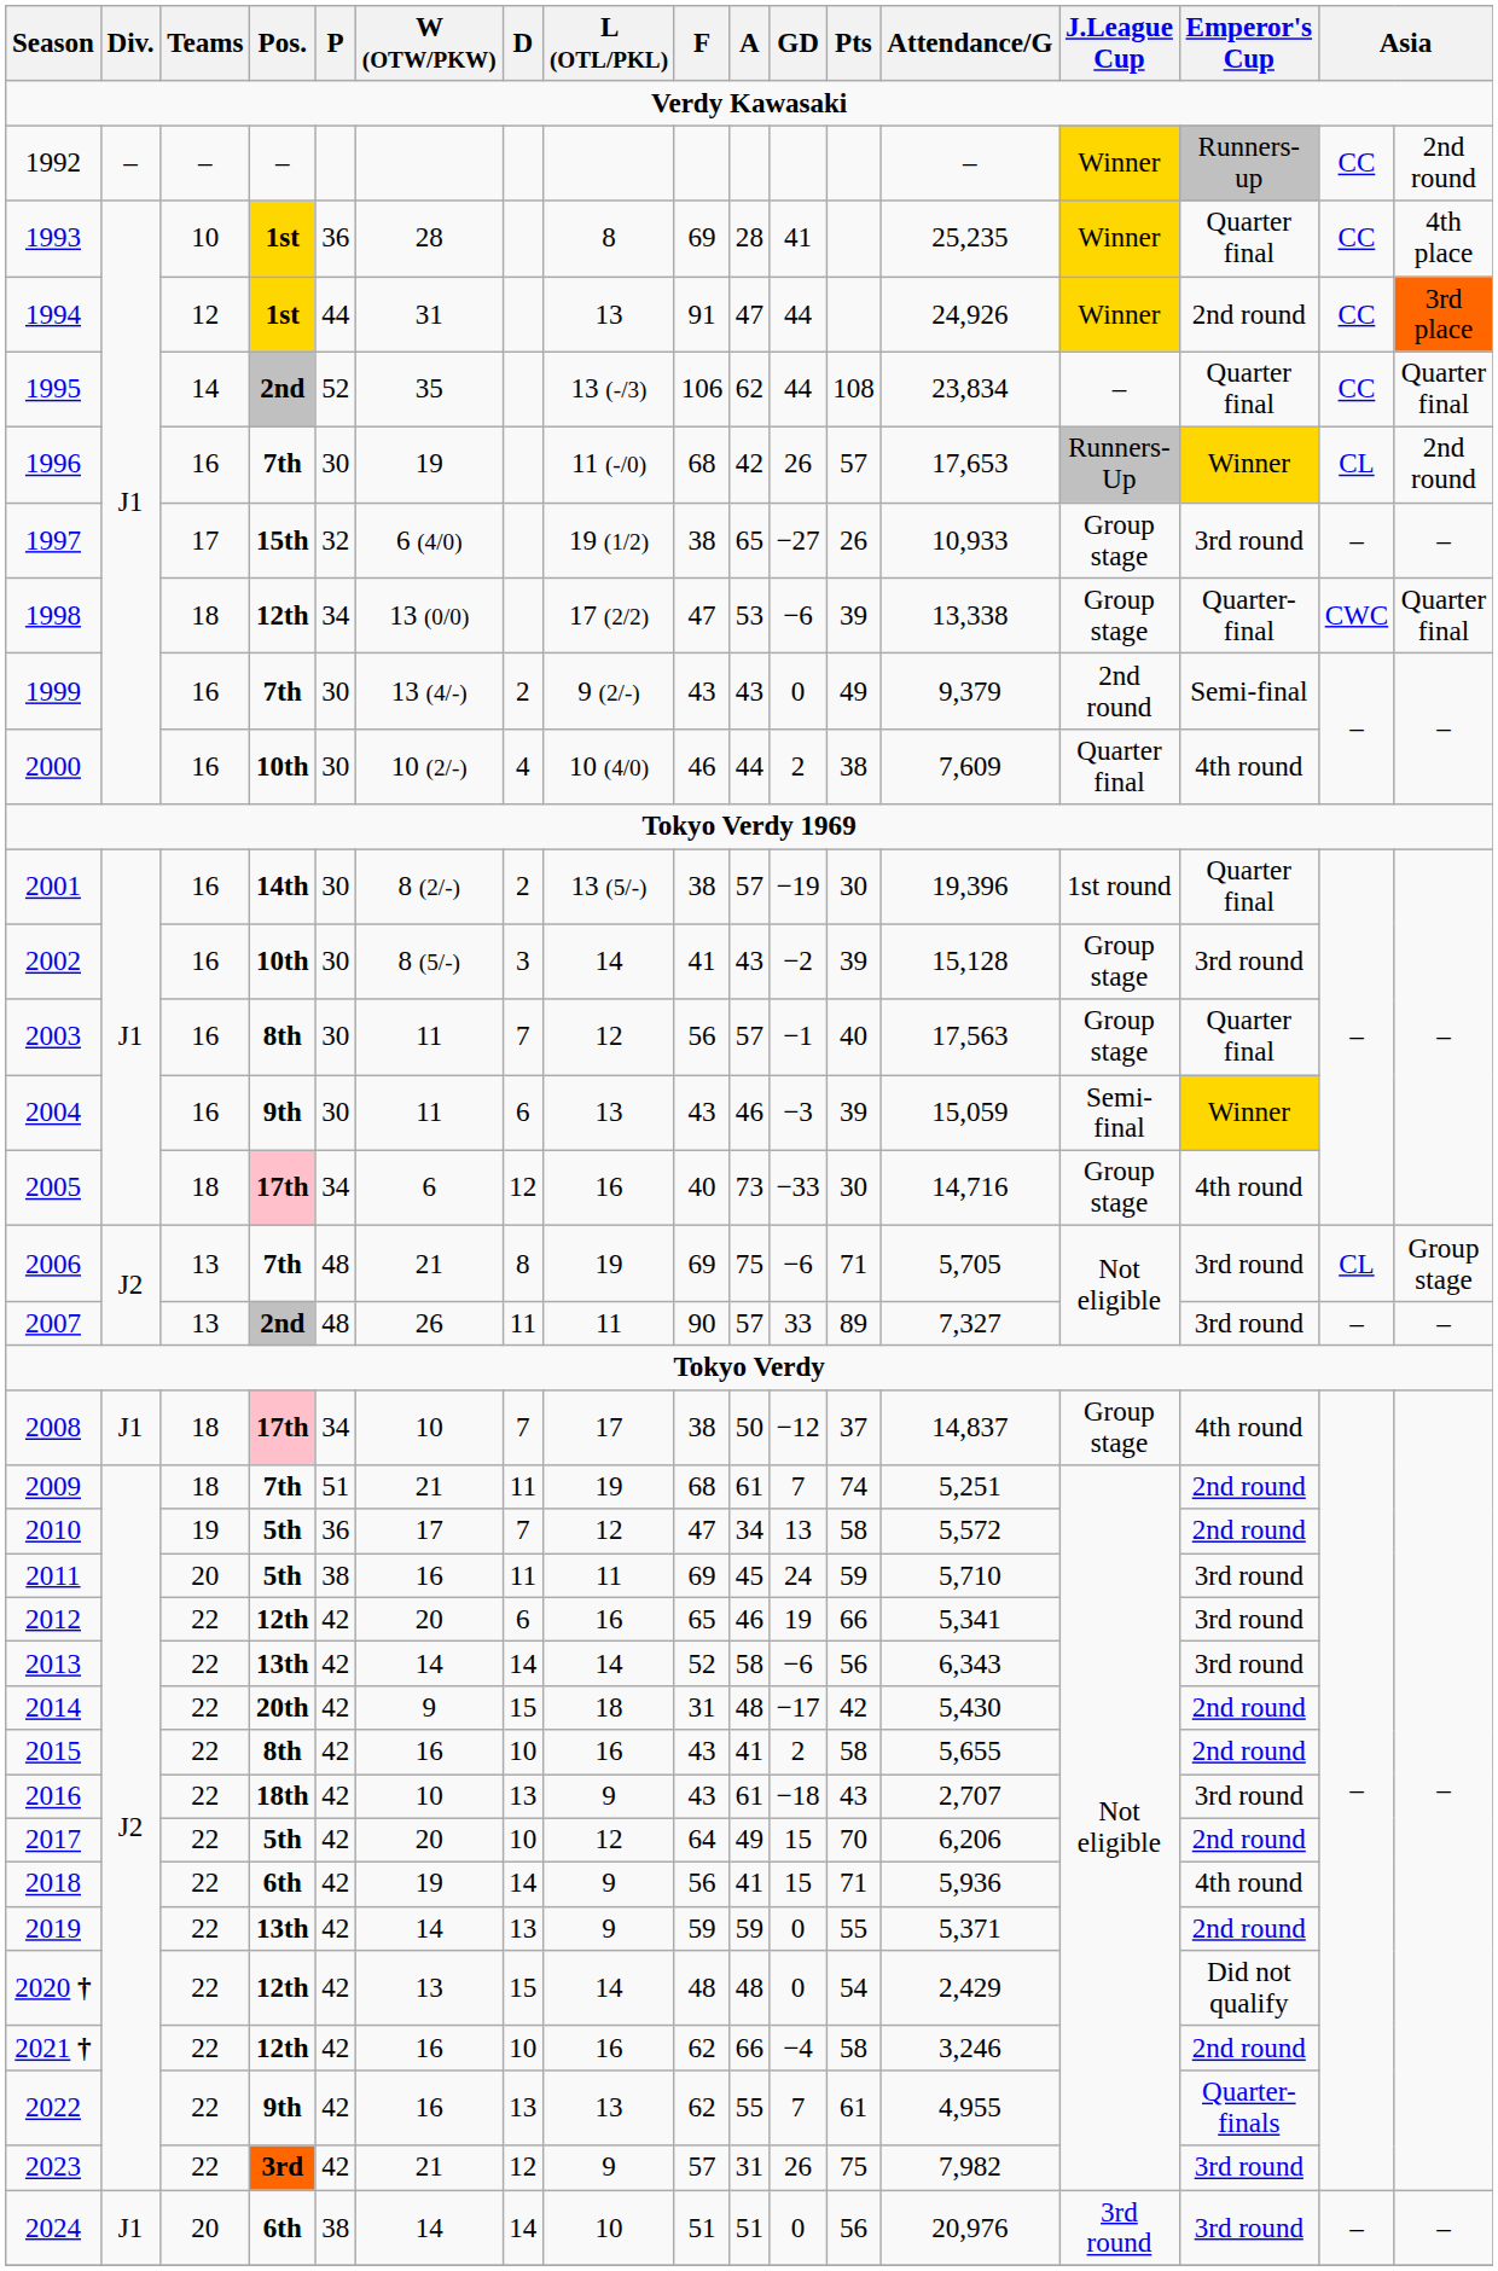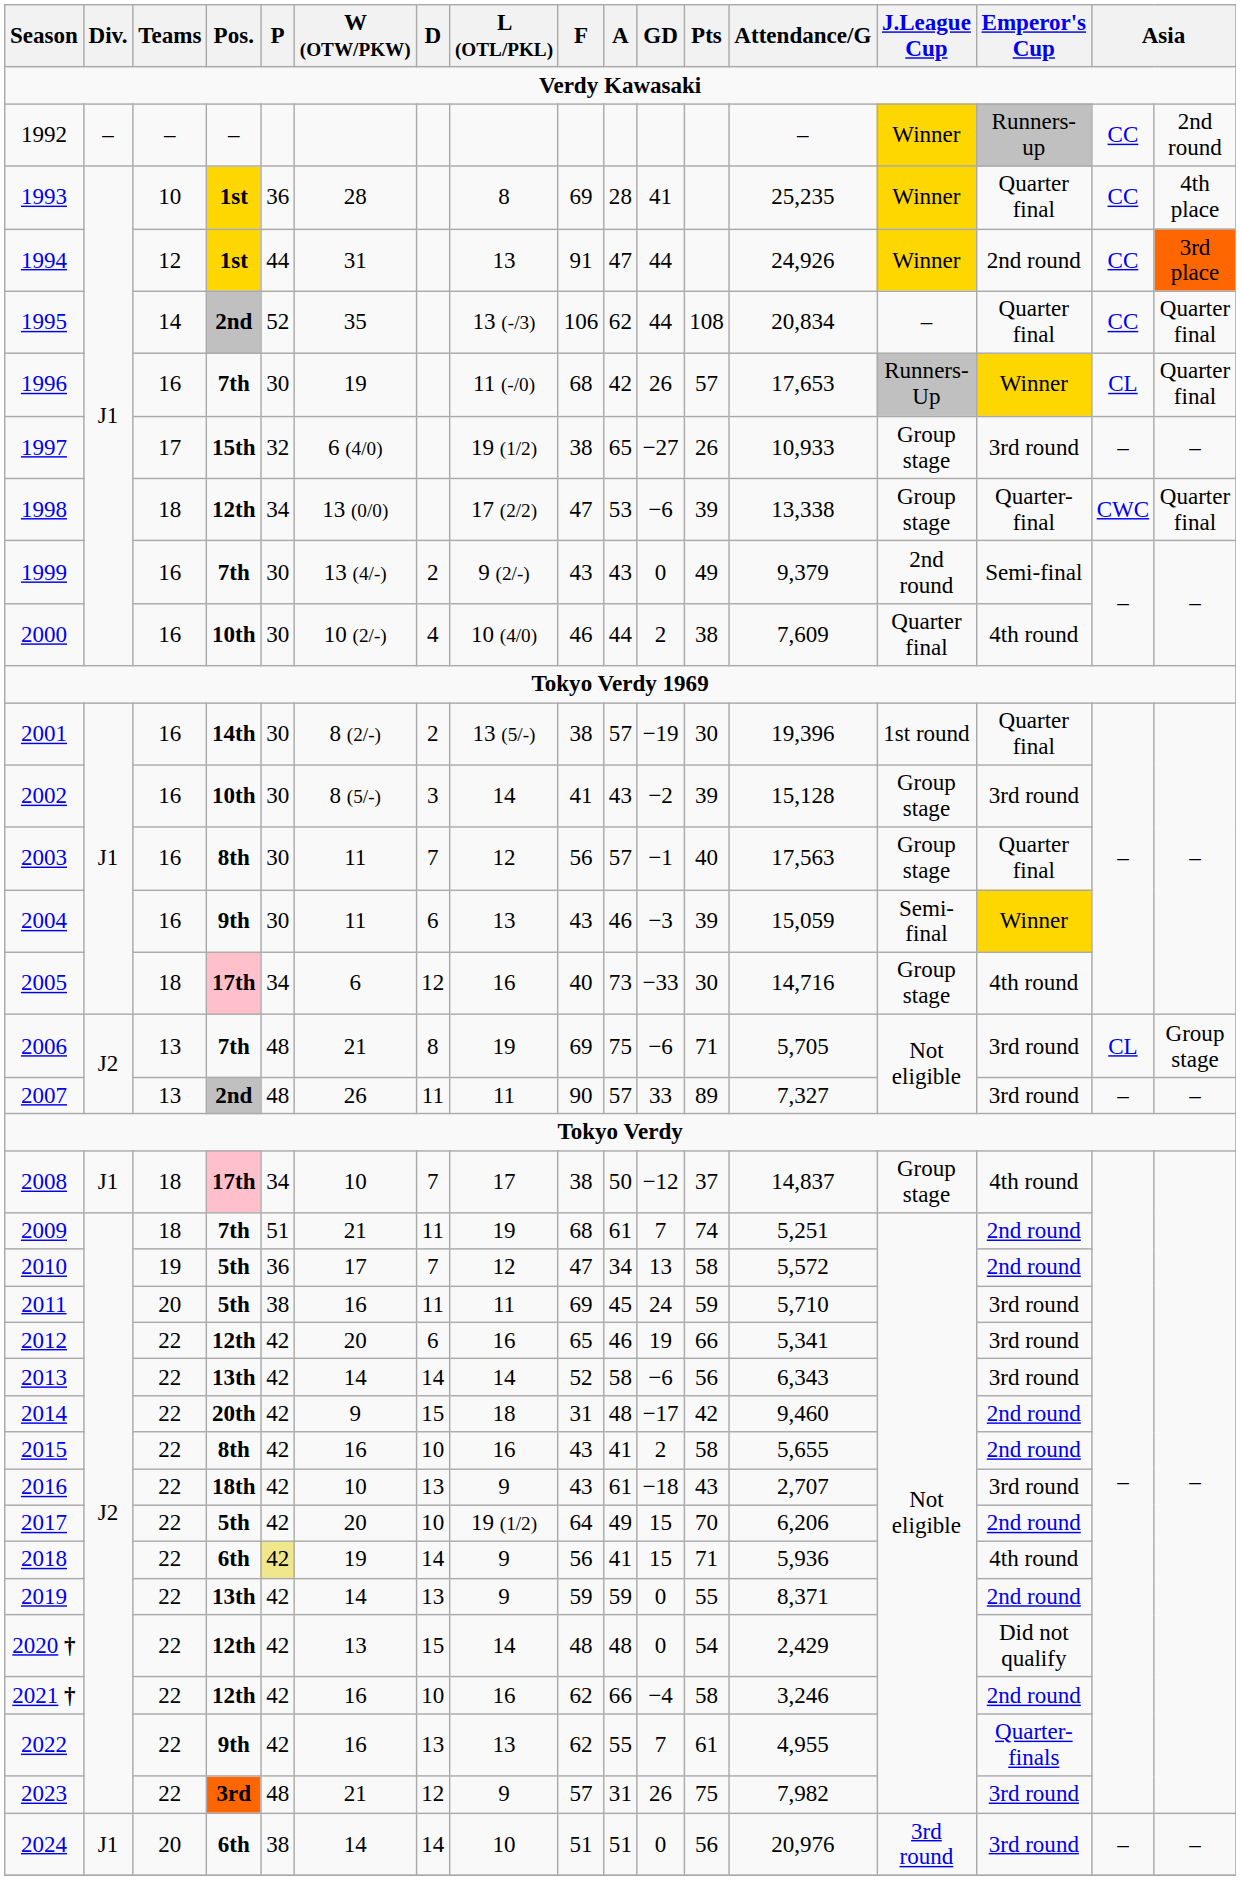 <table class="wikitable" style="text-align:center">
 <tr bgcolor="#efefef">
 <th>Season</th>
 <th>Div.</th>
 <th>Teams</th>
 <th>Pos.</th>
 <th>P</th>
 <th>W <small>(OTW/PKW)</small></th>
 <th>D</th>
 <th>L <small>(OTL/PKL)</small></th>
 <th>F</th>
 <th>A</th>
 <th>GD</th>
 <th>Pts</th>
 <th>Attendance/G</th>
 <th><a href='#'>J.League<br>Cup</a></th>
 <th><a href='#'>Emperor's<br>Cup</a></th>
 <th colspan=2>Asia</th>
 </tr>
 <tr>
 <td colspan="17"><strong>Verdy Kawasaki</strong></td>
 </tr>
 <tr>
 <td>1992</td>
 <td>–</td>
 <td>–</td>
 <td>–</td>
 <td></td>
 <td></td>
 <td></td>
 <td></td>
 <td></td>
 <td></td>
 <td></td>
 <td></td>
 <td>–</td>
 <td bgcolor="gold">Winner</td>
 <td bgcolor="silver">Runners-up</td>
 <td><a href='#'>CC</a></td>
 <td>2nd round</td>
 </tr>
 <tr>
 <td><a href='#'>1993</a></td>
 <td rowspan="8">J1</td>
 <td>10</td>
 <td bgcolor="gold"><strong>1st</strong></td>
 <td>36</td>
 <td>28</td>
 <td></td>
 <td>8</td>
 <td>69</td>
 <td>28</td>
 <td>41</td>
 <td></td>
 <td>25,235</td>
 <td bgcolor="gold">Winner</td>
 <td>Quarter final</td>
 <td><a href='#'>CC</a></td>
 <td>4th place</td>
 </tr>
 <tr>
 <td><a href='#'>1994</a></td>
 <td>12</td>
 <td bgcolor="gold"><strong>1st</strong></td>
 <td>44</td>
 <td>31</td>
 <td></td>
 <td>13</td>
 <td>91</td>
 <td>47</td>
 <td>44</td>
 <td></td>
 <td>24,926</td>
 <td bgcolor="gold">Winner</td>
 <td>2nd round</td>
 <td><a href='#'>CC</a></td>
 <td bgcolor="ff6600">3rd place</td>
 </tr>
 <tr>
 <td><a href='#'>1995</a></td>
 <td>14</td>
 <td bgcolor="silver"><strong>2nd</strong></td>
 <td>52</td>
 <td>35</td>
 <td></td>
 <td>13 <small>(-/3)</small></td>
 <td>106</td>
 <td>62</td>
 <td>44</td>
 <td>108</td>
-<td>23,834</td>
+<td>20,834</td>
 <td>–</td>
 <td>Quarter final</td>
 <td><a href='#'>CC</a></td>
 <td>Quarter final</td>
 </tr>
 <tr>
 <td><a href='#'>1996</a></td>
 <td>16</td>
 <td><strong>7th</strong></td>
 <td>30</td>
 <td>19</td>
 <td></td>
 <td>11 <small>(-/0)</small></td>
 <td>68</td>
 <td>42</td>
 <td>26</td>
 <td>57</td>
 <td>17,653</td>
 <td bgcolor="silver">Runners-Up</td>
 <td bgcolor="gold">Winner</td>
 <td><a href='#'>CL</a></td>
-<td>2nd round</td>
+<td>Quarter final</td>
 </tr>
 <tr>
 <td><a href='#'>1997</a></td>
 <td>17</td>
 <td><strong>15th</strong></td>
 <td>32</td>
 <td>6 <small>(4/0)</small></td>
 <td></td>
 <td>19 <small>(1/2)</small></td>
 <td>38</td>
 <td>65</td>
 <td>−27</td>
 <td>26</td>
 <td>10,933</td>
 <td>Group stage</td>
 <td>3rd round</td>
 <td>–</td>
 <td>–</td>
 </tr>
 <tr>
 <td><a href='#'>1998</a></td>
 <td>18</td>
 <td><strong>12th</strong></td>
 <td>34</td>
 <td>13 <small>(0/0)</small></td>
 <td></td>
 <td>17 <small>(2/2)</small></td>
 <td>47</td>
 <td>53</td>
 <td>−6</td>
 <td>39</td>
 <td>13,338</td>
 <td>Group stage</td>
 <td>Quarter-final</td>
 <td><a href='#'>CWC</a></td>
 <td>Quarter final</td>
 </tr>
 <tr>
 <td><a href='#'>1999</a></td>
 <td>16</td>
 <td><strong>7th</strong></td>
 <td>30</td>
 <td>13 <small>(4/-)</small></td>
 <td>2</td>
 <td>9 <small>(2/-)</small></td>
 <td>43</td>
 <td>43</td>
 <td>0</td>
 <td>49</td>
 <td>9,379</td>
 <td>2nd round</td>
 <td>Semi-final</td>
 <td rowspan="2">–</td>
 <td rowspan="2">–</td>
 </tr>
 <tr>
 <td><a href='#'>2000</a></td>
 <td>16</td>
 <td><strong>10th</strong></td>
 <td>30</td>
 <td>10 <small>(2/-)</small></td>
 <td>4</td>
 <td>10 <small>(4/0)</small></td>
 <td>46</td>
 <td>44</td>
 <td>2</td>
 <td>38</td>
 <td>7,609</td>
 <td>Quarter final</td>
 <td>4th round</td>
 </tr>
 <tr>
 <td colspan="17"><strong>Tokyo Verdy 1969</strong></td>
 </tr>
 <tr>
 <td><a href='#'>2001</a></td>
 <td rowspan="5">J1</td>
 <td>16</td>
 <td><strong>14th</strong></td>
 <td>30</td>
 <td>8 <small>(2/-)</small></td>
 <td>2</td>
 <td>13 <small>(5/-)</small></td>
 <td>38</td>
 <td>57</td>
 <td>−19</td>
 <td>30</td>
 <td>19,396</td>
 <td>1st round</td>
 <td>Quarter final</td>
 <td rowspan="5">–</td>
 <td rowspan="5">–</td>
 </tr>
 <tr>
 <td><a href='#'>2002</a></td>
 <td>16</td>
 <td><strong>10th</strong></td>
 <td>30</td>
 <td>8 <small>(5/-)</small></td>
 <td>3</td>
 <td>14</td>
 <td>41</td>
 <td>43</td>
 <td>−2</td>
 <td>39</td>
 <td>15,128</td>
 <td>Group stage</td>
 <td>3rd round</td>
 </tr>
 <tr>
 <td><a href='#'>2003</a></td>
 <td>16</td>
 <td><strong>8th</strong></td>
 <td>30</td>
 <td>11</td>
 <td>7</td>
 <td>12</td>
 <td>56</td>
 <td>57</td>
 <td>−1</td>
 <td>40</td>
 <td>17,563</td>
 <td>Group stage</td>
 <td>Quarter final</td>
 </tr>
 <tr>
 <td><a href='#'>2004</a></td>
 <td>16</td>
 <td><strong>9th</strong></td>
 <td>30</td>
 <td>11</td>
 <td>6</td>
 <td>13</td>
 <td>43</td>
 <td>46</td>
 <td>−3</td>
 <td>39</td>
 <td>15,059</td>
 <td>Semi-final</td>
 <td bgcolor="gold">Winner</td>
 </tr>
 <tr>
 <td><a href='#'>2005</a></td>
 <td>18</td>
 <td bgcolor="pink"><strong>17th</strong></td>
 <td>34</td>
 <td>6</td>
 <td>12</td>
 <td>16</td>
 <td>40</td>
 <td>73</td>
 <td>−33</td>
 <td>30</td>
 <td>14,716</td>
 <td>Group stage</td>
 <td>4th round</td>
 </tr>
 <tr>
 <td><a href='#'>2006</a></td>
 <td rowspan="2">J2</td>
 <td>13</td>
 <td><strong>7th</strong></td>
 <td>48</td>
 <td>21</td>
 <td>8</td>
 <td>19</td>
 <td>69</td>
 <td>75</td>
 <td>−6</td>
 <td>71</td>
 <td>5,705</td>
 <td rowspan="2">Not eligible</td>
 <td>3rd round</td>
 <td><a href='#'>CL</a></td>
 <td>Group stage</td>
 </tr>
 <tr>
 <td><a href='#'>2007</a></td>
 <td>13</td>
 <td bgcolor="silver"><strong>2nd</strong></td>
 <td>48</td>
 <td>26</td>
 <td>11</td>
 <td>11</td>
 <td>90</td>
 <td>57</td>
 <td>33</td>
 <td>89</td>
 <td>7,327</td>
 <td>3rd round</td>
 <td>–</td>
 <td>–</td>
 </tr>
 <tr>
 <td colspan="17"><strong>Tokyo Verdy</strong></td>
 </tr>
 <tr>
 <td><a href='#'>2008</a></td>
 <td>J1</td>
 <td>18</td>
 <td bgcolor="pink"><strong>17th</strong></td>
 <td>34</td>
 <td>10</td>
 <td>7</td>
 <td>17</td>
 <td>38</td>
 <td>50</td>
 <td>−12</td>
 <td>37</td>
 <td>14,837</td>
 <td>Group stage</td>
 <td>4th round</td>
 <td rowspan="16">–</td>
 <td rowspan="16">–</td>
 </tr>
 <tr>
 <td><a href='#'>2009</a></td>
 <td rowspan="15">J2</td>
 <td>18</td>
 <td><strong>7th</strong></td>
 <td>51</td>
 <td>21</td>
 <td>11</td>
 <td>19</td>
 <td>68</td>
 <td>61</td>
 <td>7</td>
 <td>74</td>
 <td>5,251</td>
 <td rowspan="15">Not eligible</td>
 <td><a href='#'>2nd round</a></td>
 </tr>
 <tr>
 <td><a href='#'>2010</a></td>
 <td>19</td>
 <td><strong>5th</strong></td>
 <td>36</td>
 <td>17</td>
 <td>7</td>
 <td>12</td>
 <td>47</td>
 <td>34</td>
 <td>13</td>
 <td>58</td>
 <td>5,572</td>
 <td><a href='#'>2nd round</a></td>
 </tr>
 <tr>
 <td><a href='#'>2011</a></td>
 <td>20</td>
 <td><strong>5th</strong></td>
 <td>38</td>
 <td>16</td>
 <td>11</td>
 <td>11</td>
 <td>69</td>
 <td>45</td>
 <td>24</td>
 <td>59</td>
 <td>5,710</td>
 <td>3rd round</td>
 </tr>
 <tr>
 <td><a href='#'>2012</a></td>
 <td>22</td>
 <td><strong>12th</strong></td>
 <td>42</td>
 <td>20</td>
 <td>6</td>
 <td>16</td>
 <td>65</td>
 <td>46</td>
 <td>19</td>
 <td>66</td>
 <td>5,341</td>
 <td>3rd round</td>
 </tr>
 <tr>
 <td><a href='#'>2013</a></td>
 <td>22</td>
 <td><strong>13th</strong></td>
 <td>42</td>
 <td>14</td>
 <td>14</td>
 <td>14</td>
 <td>52</td>
 <td>58</td>
 <td>−6</td>
 <td>56</td>
 <td>6,343</td>
 <td>3rd round</td>
 </tr>
 <tr>
 <td><a href='#'>2014</a></td>
 <td>22</td>
 <td><strong>20th</strong></td>
 <td>42</td>
 <td>9</td>
 <td>15</td>
 <td>18</td>
 <td>31</td>
 <td>48</td>
 <td>−17</td>
 <td>42</td>
-<td>5,430</td>
+<td>9,460</td>
 <td><a href='#'>2nd round</a></td>
 </tr>
 <tr>
 <td><a href='#'>2015</a></td>
 <td>22</td>
 <td><strong>8th</strong></td>
 <td>42</td>
 <td>16</td>
 <td>10</td>
 <td>16</td>
 <td>43</td>
 <td>41</td>
 <td>2</td>
 <td>58</td>
 <td>5,655</td>
 <td><a href='#'>2nd round</a></td>
 </tr>
 <tr>
 <td><a href='#'>2016</a></td>
 <td>22</td>
 <td><strong>18th</strong></td>
 <td>42</td>
 <td>10</td>
 <td>13</td>
 <td>9</td>
 <td>43</td>
 <td>61</td>
 <td>−18</td>
 <td>43</td>
 <td>2,707</td>
 <td>3rd round</td>
 </tr>
 <tr>
 <td><a href='#'>2017</a></td>
 <td>22</td>
 <td><strong>5th</strong></td>
 <td>42</td>
 <td>20</td>
 <td>10</td>
-<td>12</td>
+<td>19 <small>(1/2)</small></td>
 <td>64</td>
 <td>49</td>
 <td>15</td>
 <td>70</td>
 <td>6,206</td>
 <td><a href='#'>2nd round</a></td>
 </tr>
 <tr>
 <td><a href='#'>2018</a></td>
 <td>22</td>
 <td><strong>6th</strong></td>
-<td>42</td>
+<td style="background: khaki;">42</td>
 <td>19</td>
 <td>14</td>
 <td>9</td>
 <td>56</td>
 <td>41</td>
 <td>15</td>
 <td>71</td>
 <td>5,936</td>
 <td>4th round</td>
 </tr>
 <tr>
 <td><a href='#'>2019</a></td>
 <td>22</td>
 <td><strong>13th</strong></td>
 <td>42</td>
 <td>14</td>
 <td>13</td>
 <td>9</td>
 <td>59</td>
 <td>59</td>
 <td>0</td>
 <td>55</td>
-<td>5,371</td>
+<td>8,371</td>
 <td><a href='#'>2nd round</a></td>
 </tr>
 <tr>
 <td><a href='#'>2020</a> <strong>†</strong></td>
 <td>22</td>
 <td><strong>12th</strong></td>
 <td>42</td>
 <td>13</td>
 <td>15</td>
 <td>14</td>
 <td>48</td>
 <td>48</td>
 <td>0</td>
 <td>54</td>
 <td>2,429</td>
 <td>Did not qualify</td>
 </tr>
 <tr>
 <td><a href='#'>2021</a> <strong>†</strong></td>
 <td>22</td>
 <td><strong>12th</strong></td>
 <td>42</td>
 <td>16</td>
 <td>10</td>
 <td>16</td>
 <td>62</td>
 <td>66</td>
 <td>−4</td>
 <td>58</td>
 <td>3,246</td>
 <td><a href='#'>2nd round</a></td>
 </tr>
 <tr>
 <td><a href='#'>2022</a></td>
 <td>22</td>
 <td><strong>9th</strong></td>
 <td>42</td>
 <td>16</td>
 <td>13</td>
 <td>13</td>
 <td>62</td>
 <td>55</td>
 <td>7</td>
 <td>61</td>
 <td>4,955</td>
 <td><a href='#'>Quarter-finals</a></td>
 </tr>
 <tr>
 <td><a href='#'>2023</a></td>
 <td>22</td>
 <td bgcolor=ff6600><strong>3rd</strong></td>
-<td>42</td>
+<td>48</td>
 <td>21</td>
 <td>12</td>
 <td>9</td>
 <td>57</td>
 <td>31</td>
 <td>26</td>
 <td>75</td>
 <td>7,982</td>
 <td><a href='#'>3rd round</a></td>
 </tr>
 <tr>
 <td><a href='#'>2024</a></td>
 <td>J1</td>
 <td>20</td>
 <td><strong>6th</strong></td>
 <td>38</td>
 <td>14</td>
 <td>14</td>
 <td>10</td>
 <td>51</td>
 <td>51</td>
 <td>0</td>
 <td>56</td>
 <td>20,976</td>
 <td><a href='#'>3rd round</a></td>
 <td><a href='#'>3rd round</a></td>
 <td>–</td>
 <td>–</td>
 </tr>
 <tr | ||colspan=2|—>
 </tr>
 </table>
